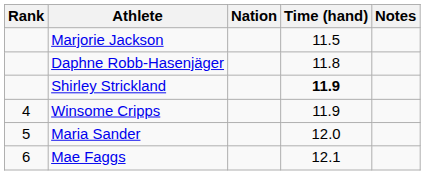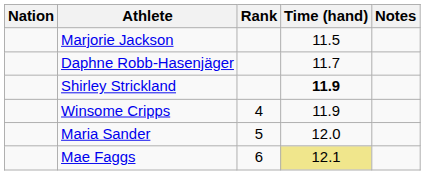 <table class="wikitable sortable" style="text-align:center">
 <tr>
+<th>Nation</th>
+<th>Athlete</th>
 <th>Rank</th>
-<th>Athlete</th>
-<th>Nation</th>
 <th>Time (hand)</th>
 <th>Notes</th>
 </tr>
 <tr>
+<td align=left></td>
+<td align=left><a href='#'>Marjorie Jackson</a></td>
 <td></td>
-<td align=left><a href='#'>Marjorie Jackson</a></td>
-<td align=left></td>
 <td>11.5</td>
 <td></td>
 </tr>
 <tr>
+<td align=left></td>
+<td align=left><a href='#'>Daphne Robb-Hasenjäger</a></td>
 <td></td>
-<td align=left><a href='#'>Daphne Robb-Hasenjäger</a></td>
-<td align=left></td>
-<td>11.8</td>
+<td>11.7</td>
 <td></td>
 </tr>
 <tr>
+<td align=left></td>
+<td align=left><a href='#'>Shirley Strickland</a></td>
 <td></td>
-<td align=left><a href='#'>Shirley Strickland</a></td>
-<td align=left></td>
 <td><strong>11.9</strong></td>
 <td></td>
 </tr>
 <tr>
+<td align=left></td>
+<td align=left><a href='#'>Winsome Cripps</a></td>
 <td>4</td>
-<td align=left><a href='#'>Winsome Cripps</a></td>
-<td align=left></td>
 <td>11.9</td>
 <td></td>
 </tr>
 <tr>
+<td align=left></td>
+<td align=left><a href='#'>Maria Sander</a></td>
 <td>5</td>
-<td align=left><a href='#'>Maria Sander</a></td>
-<td align=left></td>
 <td>12.0</td>
 <td></td>
 </tr>
 <tr>
+<td align=left></td>
+<td align=left><a href='#'>Mae Faggs</a></td>
 <td>6</td>
-<td align=left><a href='#'>Mae Faggs</a></td>
-<td align=left></td>
-<td>12.1</td>
+<td style="background: khaki;">12.1</td>
 <td></td>
 </tr>
 </table>
